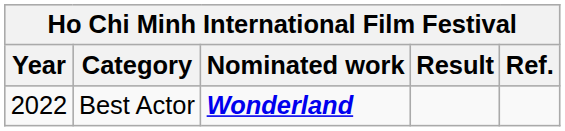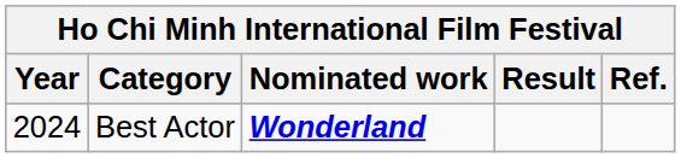 <table class="wikitable sortable">
 <tr>
 <th colspan="5"  align="center">Ho Chi Minh International Film Festival</th>
 </tr>
 <tr>
 <th>Year</th>
 <th>Category</th>
 <th>Nominated work</th>
 <th>Result</th>
 <th class="unsortable">Ref.</th>
 </tr>
 <tr>
-<td>2022</td>
+<td>2024</td>
 <td>Best Actor</td>
 <td><strong><em><a href='#'>Wonderland</a></em></strong></td>
 <td></td>
 <td></td>
 </tr>
 </table>
